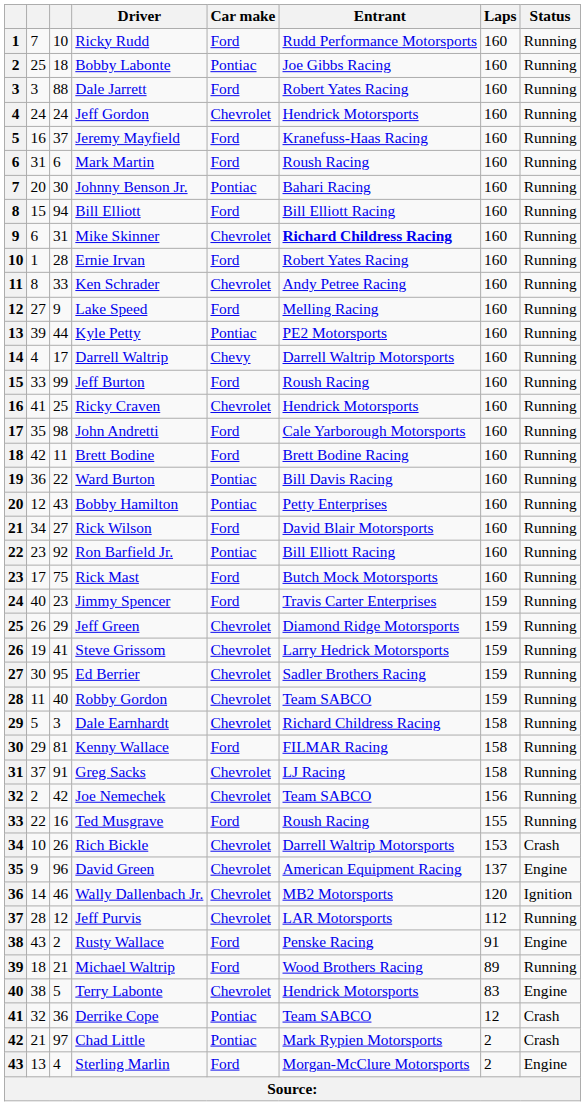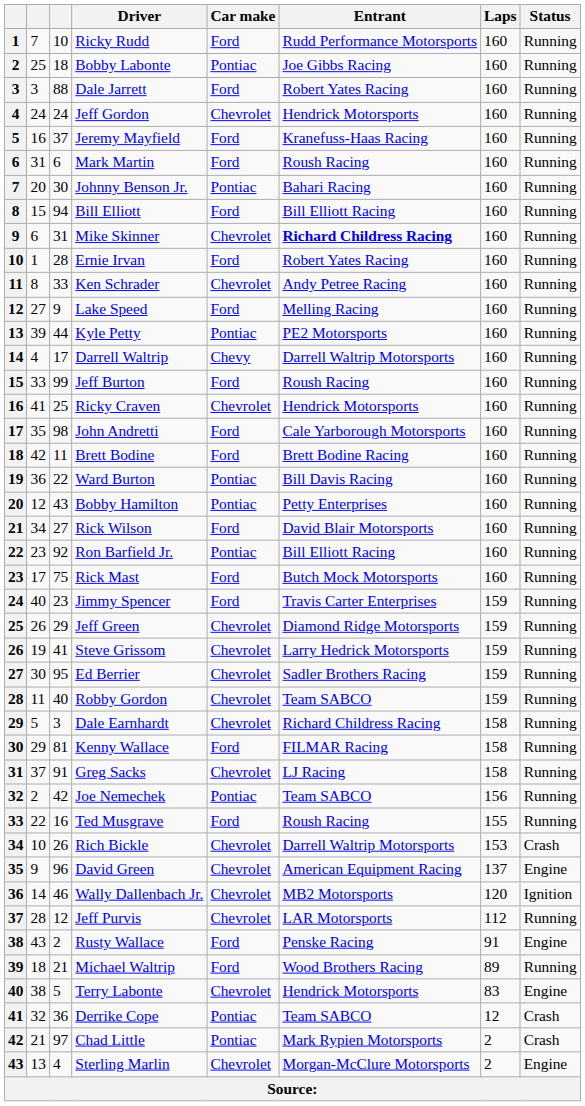 <table class="wikitable">
 <tr>
 <th></th>
 <th></th>
 <th></th>
 <th>Driver</th>
 <th>Car make</th>
 <th>Entrant</th>
 <th>Laps</th>
 <th>Status</th>
 </tr>
 <tr>
 <th>1</th>
 <td>7</td>
 <td>10</td>
 <td><a href='#'>Ricky Rudd</a></td>
 <td><a href='#'>Ford</a></td>
 <td><a href='#'>Rudd Performance Motorsports</a></td>
 <td>160</td>
 <td>Running</td>
 </tr>
 <tr>
 <th>2</th>
 <td>25</td>
 <td>18</td>
 <td><a href='#'>Bobby Labonte</a></td>
 <td><a href='#'>Pontiac</a></td>
 <td><a href='#'>Joe Gibbs Racing</a></td>
 <td>160</td>
 <td>Running</td>
 </tr>
 <tr>
 <th>3</th>
 <td>3</td>
 <td>88</td>
 <td><a href='#'>Dale Jarrett</a></td>
 <td><a href='#'>Ford</a></td>
 <td><a href='#'>Robert Yates Racing</a></td>
 <td>160</td>
 <td>Running</td>
 </tr>
 <tr>
 <th>4</th>
 <td>24</td>
 <td>24</td>
 <td><a href='#'>Jeff Gordon</a></td>
 <td><a href='#'>Chevrolet</a></td>
 <td><a href='#'>Hendrick Motorsports</a></td>
 <td>160</td>
 <td>Running</td>
 </tr>
 <tr>
 <th>5</th>
 <td>16</td>
 <td>37</td>
 <td><a href='#'>Jeremy Mayfield</a></td>
 <td><a href='#'>Ford</a></td>
 <td><a href='#'>Kranefuss-Haas Racing</a></td>
 <td>160</td>
 <td>Running</td>
 </tr>
 <tr>
 <th>6</th>
 <td>31</td>
 <td>6</td>
 <td><a href='#'>Mark Martin</a></td>
 <td><a href='#'>Ford</a></td>
 <td><a href='#'>Roush Racing</a></td>
 <td>160</td>
 <td>Running</td>
 </tr>
 <tr>
 <th>7</th>
 <td>20</td>
 <td>30</td>
 <td><a href='#'>Johnny Benson Jr.</a></td>
 <td><a href='#'>Pontiac</a></td>
 <td><a href='#'>Bahari Racing</a></td>
 <td>160</td>
 <td>Running</td>
 </tr>
 <tr>
 <th>8</th>
 <td>15</td>
 <td>94</td>
 <td><a href='#'>Bill Elliott</a></td>
 <td><a href='#'>Ford</a></td>
 <td><a href='#'>Bill Elliott Racing</a></td>
 <td>160</td>
 <td>Running</td>
 </tr>
 <tr>
 <th>9</th>
 <td>6</td>
 <td>31</td>
 <td><a href='#'>Mike Skinner</a></td>
 <td><a href='#'>Chevrolet</a></td>
 <td><strong><a href='#'>Richard Childress Racing</a></strong></td>
 <td>160</td>
 <td>Running</td>
 </tr>
 <tr>
 <th>10</th>
 <td>1</td>
 <td>28</td>
 <td><a href='#'>Ernie Irvan</a></td>
 <td><a href='#'>Ford</a></td>
 <td><a href='#'>Robert Yates Racing</a></td>
 <td>160</td>
 <td>Running</td>
 </tr>
 <tr>
 <th>11</th>
 <td>8</td>
 <td>33</td>
 <td><a href='#'>Ken Schrader</a></td>
 <td><a href='#'>Chevrolet</a></td>
 <td><a href='#'>Andy Petree Racing</a></td>
 <td>160</td>
 <td>Running</td>
 </tr>
 <tr>
 <th>12</th>
 <td>27</td>
 <td>9</td>
 <td><a href='#'>Lake Speed</a></td>
 <td><a href='#'>Ford</a></td>
 <td><a href='#'>Melling Racing</a></td>
 <td>160</td>
 <td>Running</td>
 </tr>
 <tr>
 <th>13</th>
 <td>39</td>
 <td>44</td>
 <td><a href='#'>Kyle Petty</a></td>
 <td><a href='#'>Pontiac</a></td>
 <td><a href='#'>PE2 Motorsports</a></td>
 <td>160</td>
 <td>Running</td>
 </tr>
 <tr>
 <th>14</th>
 <td>4</td>
 <td>17</td>
 <td><a href='#'>Darrell Waltrip</a></td>
 <td><a href='#'>Chevy</a></td>
 <td><a href='#'>Darrell Waltrip Motorsports</a></td>
 <td>160</td>
 <td>Running</td>
 </tr>
 <tr>
 <th>15</th>
 <td>33</td>
 <td>99</td>
 <td><a href='#'>Jeff Burton</a></td>
 <td><a href='#'>Ford</a></td>
 <td><a href='#'>Roush Racing</a></td>
 <td>160</td>
 <td>Running</td>
 </tr>
 <tr>
 <th>16</th>
 <td>41</td>
 <td>25</td>
 <td><a href='#'>Ricky Craven</a></td>
 <td><a href='#'>Chevrolet</a></td>
 <td><a href='#'>Hendrick Motorsports</a></td>
 <td>160</td>
 <td>Running</td>
 </tr>
 <tr>
 <th>17</th>
 <td>35</td>
 <td>98</td>
 <td><a href='#'>John Andretti</a></td>
 <td><a href='#'>Ford</a></td>
 <td><a href='#'>Cale Yarborough Motorsports</a></td>
 <td>160</td>
 <td>Running</td>
 </tr>
 <tr>
 <th>18</th>
 <td>42</td>
 <td>11</td>
 <td><a href='#'>Brett Bodine</a></td>
 <td><a href='#'>Ford</a></td>
 <td><a href='#'>Brett Bodine Racing</a></td>
 <td>160</td>
 <td>Running</td>
 </tr>
 <tr>
 <th>19</th>
 <td>36</td>
 <td>22</td>
 <td><a href='#'>Ward Burton</a></td>
 <td><a href='#'>Pontiac</a></td>
 <td><a href='#'>Bill Davis Racing</a></td>
 <td>160</td>
 <td>Running</td>
 </tr>
 <tr>
 <th>20</th>
 <td>12</td>
 <td>43</td>
 <td><a href='#'>Bobby Hamilton</a></td>
 <td><a href='#'>Pontiac</a></td>
 <td><a href='#'>Petty Enterprises</a></td>
 <td>160</td>
 <td>Running</td>
 </tr>
 <tr>
 <th>21</th>
 <td>34</td>
 <td>27</td>
 <td><a href='#'>Rick Wilson</a></td>
 <td><a href='#'>Ford</a></td>
 <td><a href='#'>David Blair Motorsports</a></td>
 <td>160</td>
 <td>Running</td>
 </tr>
 <tr>
 <th>22</th>
 <td>23</td>
 <td>92</td>
 <td><a href='#'>Ron Barfield Jr.</a></td>
 <td><a href='#'>Pontiac</a></td>
 <td><a href='#'>Bill Elliott Racing</a></td>
 <td>160</td>
 <td>Running</td>
 </tr>
 <tr>
 <th>23</th>
 <td>17</td>
 <td>75</td>
 <td><a href='#'>Rick Mast</a></td>
 <td><a href='#'>Ford</a></td>
 <td><a href='#'>Butch Mock Motorsports</a></td>
 <td>160</td>
 <td>Running</td>
 </tr>
 <tr>
 <th>24</th>
 <td>40</td>
 <td>23</td>
 <td><a href='#'>Jimmy Spencer</a></td>
 <td><a href='#'>Ford</a></td>
 <td><a href='#'>Travis Carter Enterprises</a></td>
 <td>159</td>
 <td>Running</td>
 </tr>
 <tr>
 <th>25</th>
 <td>26</td>
 <td>29</td>
 <td><a href='#'>Jeff Green</a></td>
 <td><a href='#'>Chevrolet</a></td>
 <td><a href='#'>Diamond Ridge Motorsports</a></td>
 <td>159</td>
 <td>Running</td>
 </tr>
 <tr>
 <th>26</th>
 <td>19</td>
 <td>41</td>
 <td><a href='#'>Steve Grissom</a></td>
 <td><a href='#'>Chevrolet</a></td>
 <td><a href='#'>Larry Hedrick Motorsports</a></td>
 <td>159</td>
 <td>Running</td>
 </tr>
 <tr>
 <th>27</th>
 <td>30</td>
 <td>95</td>
 <td><a href='#'>Ed Berrier</a></td>
 <td><a href='#'>Chevrolet</a></td>
 <td><a href='#'>Sadler Brothers Racing</a></td>
 <td>159</td>
 <td>Running</td>
 </tr>
 <tr>
 <th>28</th>
 <td>11</td>
 <td>40</td>
 <td><a href='#'>Robby Gordon</a></td>
 <td><a href='#'>Chevrolet</a></td>
 <td><a href='#'>Team SABCO</a></td>
 <td>159</td>
 <td>Running</td>
 </tr>
 <tr>
 <th>29</th>
 <td>5</td>
 <td>3</td>
 <td><a href='#'>Dale Earnhardt</a></td>
 <td><a href='#'>Chevrolet</a></td>
 <td><a href='#'>Richard Childress Racing</a></td>
 <td>158</td>
 <td>Running</td>
 </tr>
 <tr>
 <th>30</th>
 <td>29</td>
 <td>81</td>
 <td><a href='#'>Kenny Wallace</a></td>
 <td><a href='#'>Ford</a></td>
 <td><a href='#'>FILMAR Racing</a></td>
 <td>158</td>
 <td>Running</td>
 </tr>
 <tr>
 <th>31</th>
 <td>37</td>
 <td>91</td>
 <td><a href='#'>Greg Sacks</a></td>
 <td><a href='#'>Chevrolet</a></td>
 <td><a href='#'>LJ Racing</a></td>
 <td>158</td>
 <td>Running</td>
 </tr>
 <tr>
 <th>32</th>
 <td>2</td>
 <td>42</td>
 <td><a href='#'>Joe Nemechek</a></td>
-<td><a href='#'>Chevrolet</a></td>
+<td><a href='#'>Pontiac</a></td>
 <td><a href='#'>Team SABCO</a></td>
 <td>156</td>
 <td>Running</td>
 </tr>
 <tr>
 <th>33</th>
 <td>22</td>
 <td>16</td>
 <td><a href='#'>Ted Musgrave</a></td>
 <td><a href='#'>Ford</a></td>
 <td><a href='#'>Roush Racing</a></td>
 <td>155</td>
 <td>Running</td>
 </tr>
 <tr>
 <th>34</th>
 <td>10</td>
 <td>26</td>
 <td><a href='#'>Rich Bickle</a></td>
 <td><a href='#'>Chevrolet</a></td>
 <td><a href='#'>Darrell Waltrip Motorsports</a></td>
 <td>153</td>
 <td>Crash</td>
 </tr>
 <tr>
 <th>35</th>
 <td>9</td>
 <td>96</td>
 <td><a href='#'>David Green</a></td>
 <td><a href='#'>Chevrolet</a></td>
 <td><a href='#'>American Equipment Racing</a></td>
 <td>137</td>
 <td>Engine</td>
 </tr>
 <tr>
 <th>36</th>
 <td>14</td>
 <td>46</td>
 <td><a href='#'>Wally Dallenbach Jr.</a></td>
 <td><a href='#'>Chevrolet</a></td>
 <td><a href='#'>MB2 Motorsports</a></td>
 <td>120</td>
 <td>Ignition</td>
 </tr>
 <tr>
 <th>37</th>
 <td>28</td>
 <td>12</td>
 <td><a href='#'>Jeff Purvis</a></td>
 <td><a href='#'>Chevrolet</a></td>
 <td><a href='#'>LAR Motorsports</a></td>
 <td>112</td>
 <td>Running</td>
 </tr>
 <tr>
 <th>38</th>
 <td>43</td>
 <td>2</td>
 <td><a href='#'>Rusty Wallace</a></td>
 <td><a href='#'>Ford</a></td>
 <td><a href='#'>Penske Racing</a></td>
 <td>91</td>
 <td>Engine</td>
 </tr>
 <tr>
 <th>39</th>
 <td>18</td>
 <td>21</td>
 <td><a href='#'>Michael Waltrip</a></td>
 <td><a href='#'>Ford</a></td>
 <td><a href='#'>Wood Brothers Racing</a></td>
 <td>89</td>
 <td>Running</td>
 </tr>
 <tr>
 <th>40</th>
 <td>38</td>
 <td>5</td>
 <td><a href='#'>Terry Labonte</a></td>
 <td><a href='#'>Chevrolet</a></td>
 <td><a href='#'>Hendrick Motorsports</a></td>
 <td>83</td>
 <td>Engine</td>
 </tr>
 <tr>
 <th>41</th>
 <td>32</td>
 <td>36</td>
 <td><a href='#'>Derrike Cope</a></td>
 <td><a href='#'>Pontiac</a></td>
 <td><a href='#'>Team SABCO</a></td>
 <td>12</td>
 <td>Crash</td>
 </tr>
 <tr>
 <th>42</th>
 <td>21</td>
 <td>97</td>
 <td><a href='#'>Chad Little</a></td>
 <td><a href='#'>Pontiac</a></td>
 <td><a href='#'>Mark Rypien Motorsports</a></td>
 <td>2</td>
 <td>Crash</td>
 </tr>
 <tr>
 <th>43</th>
 <td>13</td>
 <td>4</td>
 <td><a href='#'>Sterling Marlin</a></td>
-<td><a href='#'>Ford</a></td>
+<td><a href='#'>Chevrolet</a></td>
 <td><a href='#'>Morgan-McClure Motorsports</a></td>
 <td>2</td>
 <td>Engine</td>
 </tr>
 <tr>
 <th colspan=8>Source:</th>
 </tr>
 </table>
